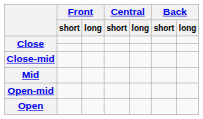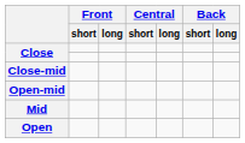 <table class="wikitable" style="text-align:center">
 <tr>
 <th rowspan="2"></th>
 <th colspan="2"><a href='#'>Front</a></th>
 <th colspan="2"><a href='#'>Central</a></th>
 <th colspan="2"><a href='#'>Back</a></th>
 </tr>
 <tr>
 <th><small>short</small></th>
 <th><small>long</small></th>
 <th><small>short</small></th>
 <th><small>long</small></th>
 <th><small>short</small></th>
 <th><small>long</small></th>
 </tr>
 <tr>
 <th rowspan="2"><a href='#'>Close</a></th>
 <td></td>
 <td></td>
 <td></td>
 <td></td>
 <td></td>
 <td></td>
 </tr>
 <tr>
 <td></td>
 <td></td>
 <td></td>
 <td></td>
 <td></td>
 <td></td>
 </tr>
 <tr>
 <th><a href='#'>Close-mid</a></th>
 <td></td>
 <td></td>
 <td></td>
 <td></td>
 <td></td>
 <td></td>
 </tr>
 <tr>
-<th><a href='#'>Mid</a></th>
+<th><a href='#'>Open-mid</a></th>
 <td></td>
 <td></td>
 <td></td>
 <td></td>
 <td></td>
 <td></td>
 </tr>
 <tr>
-<th><a href='#'>Open-mid</a></th>
+<th><a href='#'>Mid</a></th>
 <td></td>
 <td></td>
 <td></td>
 <td></td>
 <td></td>
 <td></td>
 </tr>
 <tr>
 <th><a href='#'>Open</a></th>
 <td></td>
 <td></td>
 <td></td>
 <td></td>
 <td></td>
 <td></td>
 </tr>
 </table>
